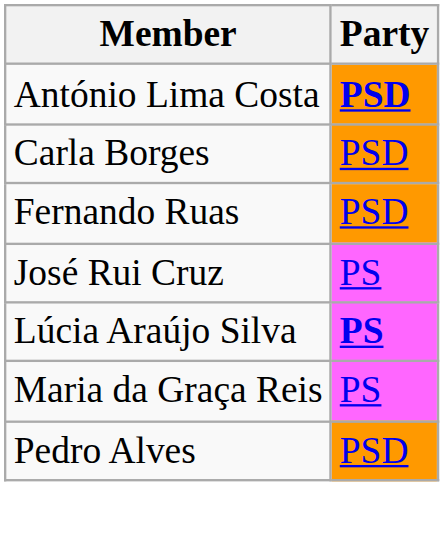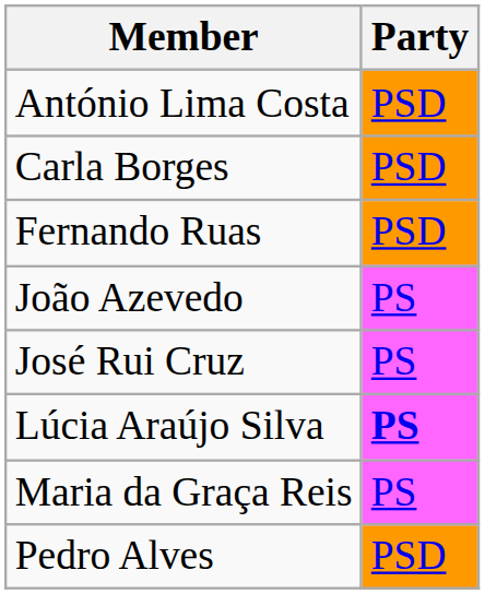 <table class="wikitable">
 <tr>
 <th>Member</th>
 <th>Party</th>
 </tr>
 <tr>
 <td>António Lima Costa</td>
-<td style="background-color:#FF9900"><strong><a href='#'>PSD</a></strong></td>
+<td style="background-color:#FF9900"><a href='#'>PSD</a></td>
 </tr>
 <tr>
 <td>Carla Borges</td>
 <td style="background-color:#FF9900"><a href='#'>PSD</a></td>
 </tr>
 <tr>
 <td>Fernando Ruas</td>
 <td style="background-color:#FF9900"><a href='#'>PSD</a></td>
+</tr>
+<tr>
+<td>João Azevedo</td>
+<td style="background-color:#FF66FF"><a href='#'>PS</a></td>
 </tr>
 <tr>
 <td>José Rui Cruz</td>
 <td style="background-color:#FF66FF"><a href='#'>PS</a></td>
 </tr>
 <tr>
 <td>Lúcia Araújo Silva</td>
 <td style="background-color:#FF66FF"><strong><a href='#'>PS</a></strong></td>
 </tr>
 <tr>
 <td>Maria da Graça Reis</td>
 <td style="background-color:#FF66FF"><a href='#'>PS</a></td>
 </tr>
 <tr>
 <td>Pedro Alves</td>
 <td style="background-color:#FF9900"><a href='#'>PSD</a></td>
 </tr>
 </table>
